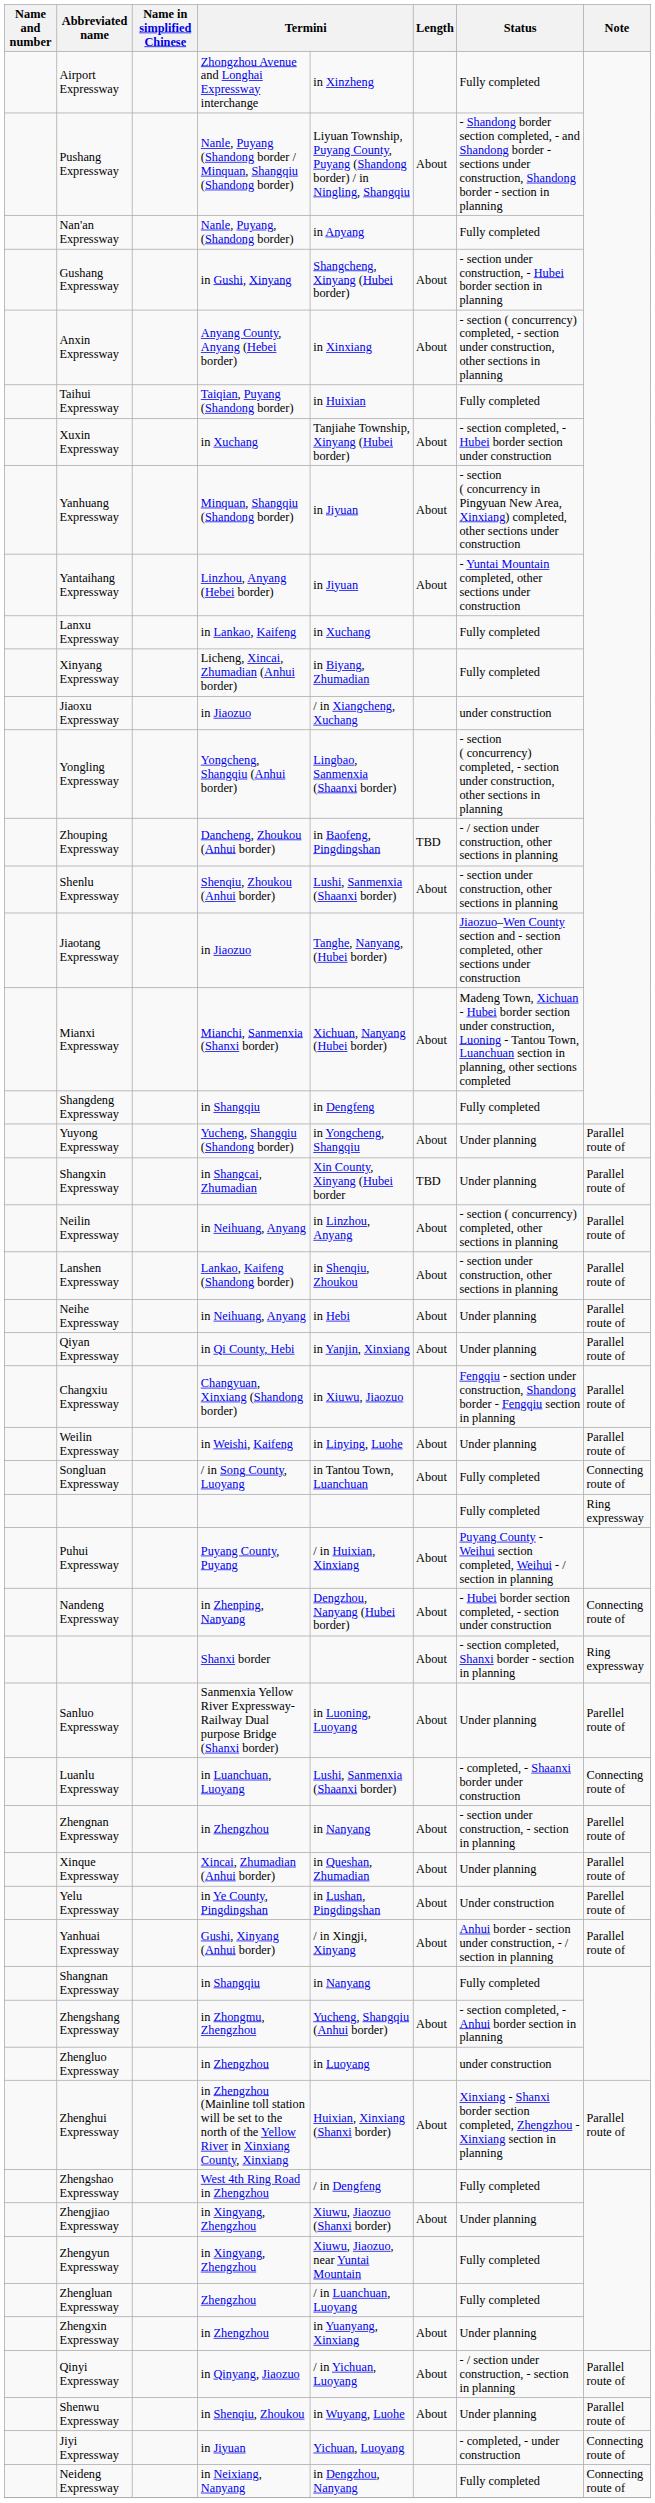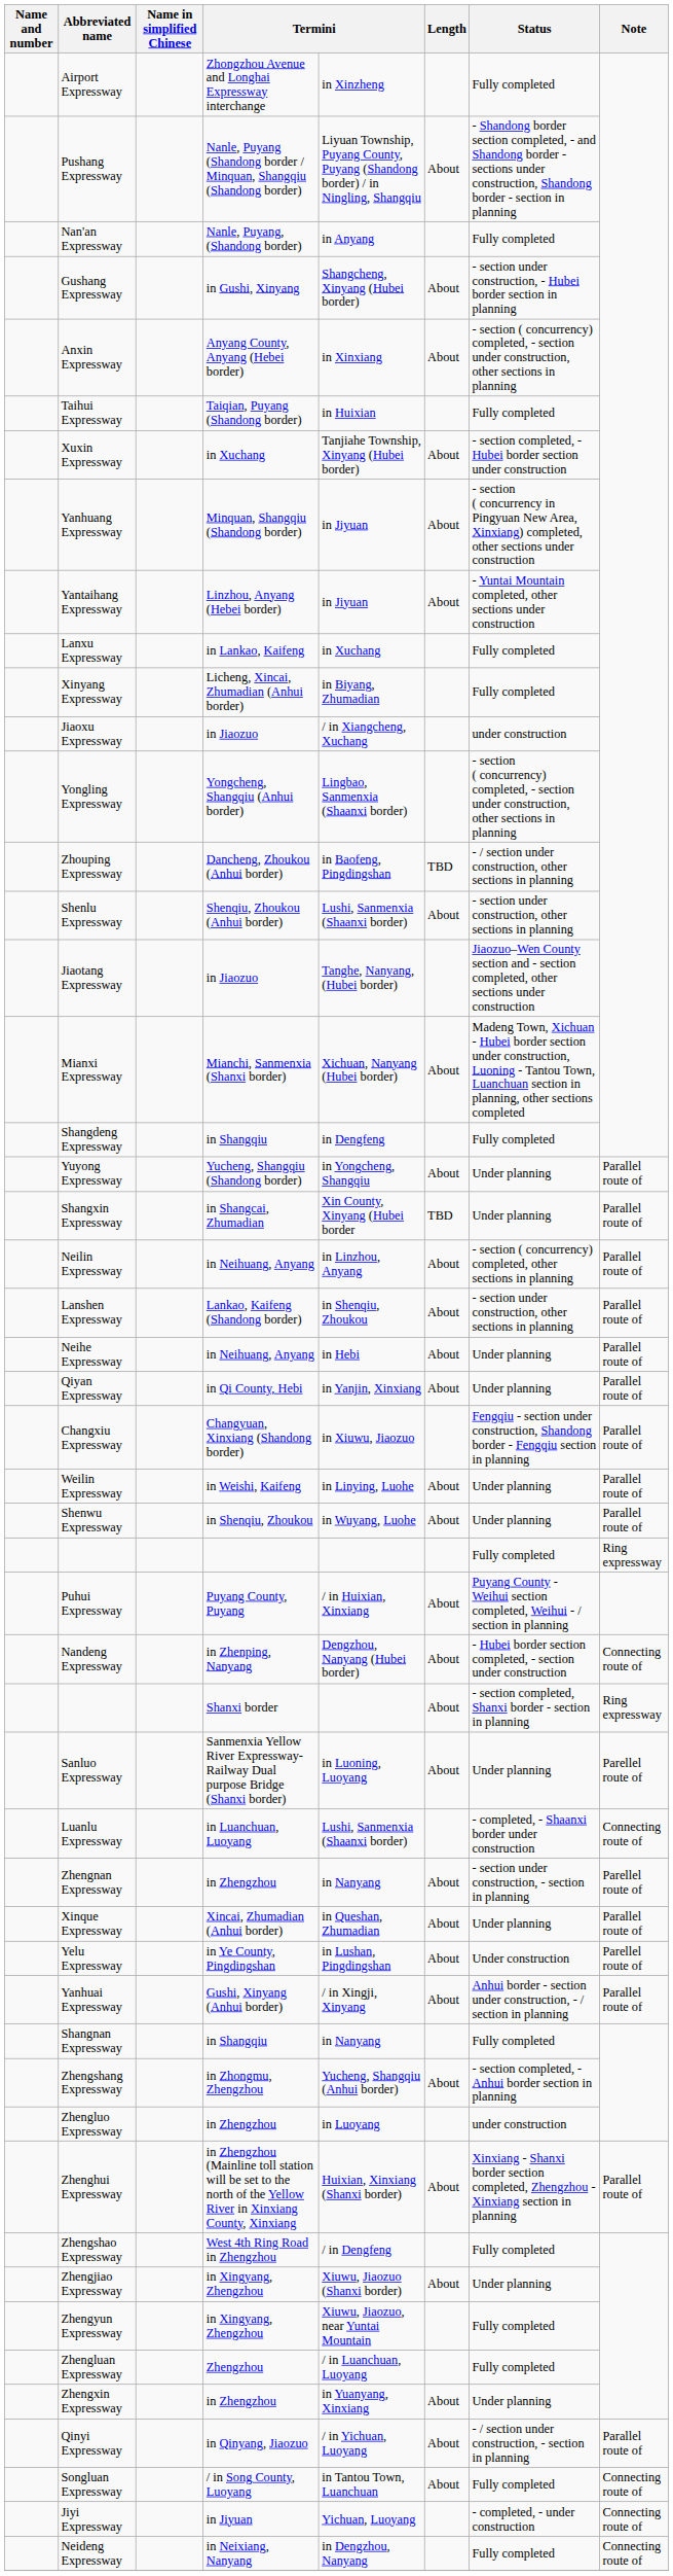 <table class="wikitable" width="95%">
 <tr>
 <th>Name and number</th>
 <th>Abbreviated name</th>
 <th>Name in <a href='#'>simplified Chinese</a></th>
 <th colspan="2">Termini</th>
 <th>Length</th>
 <th>Status</th>
 <th>Note</th>
 </tr>
 <tr>
 <td></td>
 <td>Airport Expressway</td>
 <td></td>
 <td><a href='#'>Zhongzhou Avenue</a> and <a href='#'>Longhai Expressway</a> interchange</td>
 <td> in <a href='#'>Xinzheng</a></td>
 <td></td>
 <td>Fully completed</td>
 </tr>
 <tr>
 <td></td>
 <td>Pushang Expressway</td>
 <td></td>
 <td><a href='#'>Nanle</a>, <a href='#'>Puyang</a> (<a href='#'>Shandong</a> border / <a href='#'>Minquan</a>, <a href='#'>Shangqiu</a> (<a href='#'>Shandong</a> border)</td>
 <td>Liyuan Township, <a href='#'>Puyang County</a>, <a href='#'>Puyang</a> (<a href='#'>Shandong</a> border) /  in <a href='#'>Ningling</a>, <a href='#'>Shangqiu</a></td>
 <td>About </td>
 <td> - <a href='#'>Shandong</a> border section completed,  -  and <a href='#'>Shandong</a> border -  sections under construction, <a href='#'>Shandong</a> border -  section in planning</td>
 </tr>
 <tr>
 <td></td>
 <td>Nan'an Expressway</td>
 <td></td>
 <td><a href='#'>Nanle</a>, <a href='#'>Puyang</a>, (<a href='#'>Shandong</a> border)</td>
 <td> in <a href='#'>Anyang</a></td>
 <td></td>
 <td>Fully completed</td>
 </tr>
 <tr>
 <td></td>
 <td>Gushang Expressway</td>
 <td></td>
 <td> in <a href='#'>Gushi</a>, <a href='#'>Xinyang</a></td>
 <td><a href='#'>Shangcheng</a>, <a href='#'>Xinyang</a> (<a href='#'>Hubei</a> border)</td>
 <td>About </td>
 <td> -  section under construction,  - <a href='#'>Hubei</a> border section in planning</td>
 </tr>
 <tr>
 <td></td>
 <td>Anxin Expressway</td>
 <td></td>
 <td><a href='#'>Anyang County</a>, <a href='#'>Anyang</a> (<a href='#'>Hebei</a> border)</td>
 <td> in <a href='#'>Xinxiang</a></td>
 <td>About </td>
 <td> -  section ( concurrency) completed,  -  section under construction, other sections in planning</td>
 </tr>
 <tr>
 <td></td>
 <td>Taihui Expressway</td>
 <td></td>
 <td><a href='#'>Taiqian</a>, <a href='#'>Puyang</a> (<a href='#'>Shandong</a> border)</td>
 <td> in <a href='#'>Huixian</a></td>
 <td></td>
 <td>Fully completed</td>
 </tr>
 <tr>
 <td></td>
 <td>Xuxin Expressway</td>
 <td></td>
 <td> in <a href='#'>Xuchang</a></td>
 <td>Tanjiahe Township, <a href='#'>Xinyang</a> (<a href='#'>Hubei</a> border)</td>
 <td>About </td>
 <td> -  section completed,  - <a href='#'>Hubei</a> border section under construction</td>
 </tr>
 <tr>
 <td></td>
 <td>Yanhuang Expressway</td>
 <td></td>
 <td><a href='#'>Minquan</a>, <a href='#'>Shangqiu</a> (<a href='#'>Shandong</a> border)</td>
 <td> in <a href='#'>Jiyuan</a></td>
 <td>About </td>
 <td> -  section<br>( concurrency in Pingyuan New Area, <a href='#'>Xinxiang</a>) completed, other sections under construction</td>
 </tr>
 <tr>
 <td></td>
 <td>Yantaihang Expressway</td>
 <td></td>
 <td><a href='#'>Linzhou</a>, <a href='#'>Anyang</a> (<a href='#'>Hebei</a> border)</td>
 <td> in <a href='#'>Jiyuan</a></td>
 <td>About </td>
 <td> - <a href='#'>Yuntai Mountain</a> completed, other sections under construction</td>
 </tr>
 <tr>
 <td></td>
 <td>Lanxu Expressway</td>
 <td></td>
 <td> in <a href='#'>Lankao</a>, <a href='#'>Kaifeng</a></td>
 <td> in <a href='#'>Xuchang</a></td>
 <td></td>
 <td>Fully completed</td>
 </tr>
 <tr>
 <td></td>
 <td>Xinyang Expressway</td>
 <td></td>
 <td>Licheng, <a href='#'>Xincai</a>, <a href='#'>Zhumadian</a> (<a href='#'>Anhui</a> border)</td>
 <td> in <a href='#'>Biyang</a>, <a href='#'>Zhumadian</a></td>
 <td></td>
 <td>Fully completed</td>
 </tr>
 <tr>
 <td></td>
 <td>Jiaoxu Expressway</td>
 <td></td>
 <td> in <a href='#'>Jiaozuo</a></td>
 <td> /  in <a href='#'>Xiangcheng</a>, <a href='#'>Xuchang</a></td>
 <td></td>
 <td>under construction</td>
 </tr>
 <tr>
 <td></td>
 <td>Yongling Expressway</td>
 <td></td>
 <td><a href='#'>Yongcheng</a>, <a href='#'>Shangqiu</a> (<a href='#'>Anhui</a> border)</td>
 <td><a href='#'>Lingbao</a>, <a href='#'>Sanmenxia</a> (<a href='#'>Shaanxi</a> border)</td>
 <td></td>
 <td> -  section<br>( concurrency) completed,  -  section under construction, other sections in planning</td>
 </tr>
 <tr>
 <td></td>
 <td>Zhouping Expressway</td>
 <td></td>
 <td><a href='#'>Dancheng</a>, <a href='#'>Zhoukou</a> (<a href='#'>Anhui</a> border)</td>
 <td> in <a href='#'>Baofeng</a>, <a href='#'>Pingdingshan</a></td>
 <td>TBD</td>
 <td> -  /  section under construction, other sections in planning</td>
 </tr>
 <tr>
 <td></td>
 <td>Shenlu Expressway</td>
 <td></td>
 <td><a href='#'>Shenqiu</a>, <a href='#'>Zhoukou</a> (<a href='#'>Anhui</a> border)</td>
 <td><a href='#'>Lushi</a>, <a href='#'>Sanmenxia</a> (<a href='#'>Shaanxi</a> border)</td>
 <td>About </td>
 <td> -  section under construction, other sections in planning</td>
 </tr>
 <tr>
 <td></td>
 <td>Jiaotang Expressway</td>
 <td></td>
 <td> in <a href='#'>Jiaozuo</a></td>
 <td><a href='#'>Tanghe</a>, <a href='#'>Nanyang</a>, (<a href='#'>Hubei</a> border)</td>
 <td></td>
 <td><a href='#'>Jiaozuo</a>–<a href='#'>Wen County</a> section and  -  section completed, other sections under construction</td>
 </tr>
 <tr>
 <td></td>
 <td>Mianxi Expressway</td>
 <td></td>
 <td><a href='#'>Mianchi</a>, <a href='#'>Sanmenxia</a> (<a href='#'>Shanxi</a> border)</td>
 <td><a href='#'>Xichuan</a>, <a href='#'>Nanyang</a> (<a href='#'>Hubei</a> border)</td>
 <td>About </td>
 <td>Madeng Town, <a href='#'>Xichuan</a> - <a href='#'>Hubei</a> border section under construction, <a href='#'>Luoning</a> - Tantou Town, <a href='#'>Luanchuan</a> section in planning, other sections completed</td>
 </tr>
 <tr>
 <td></td>
 <td>Shangdeng Expressway</td>
 <td></td>
 <td> in <a href='#'>Shangqiu</a></td>
 <td> in <a href='#'>Dengfeng</a></td>
 <td></td>
 <td>Fully completed</td>
 </tr>
 <tr>
 <td></td>
 <td>Yuyong Expressway</td>
 <td></td>
 <td><a href='#'>Yucheng</a>, <a href='#'>Shangqiu</a> (<a href='#'>Shandong</a> border)</td>
 <td> in <a href='#'>Yongcheng</a>, <a href='#'>Shangqiu</a></td>
 <td>About </td>
 <td>Under planning</td>
 <td>Parallel route of </td>
 </tr>
 <tr>
 <td></td>
 <td>Shangxin Expressway</td>
 <td></td>
 <td> in <a href='#'>Shangcai</a>, <a href='#'>Zhumadian</a></td>
 <td><a href='#'>Xin County</a>, <a href='#'>Xinyang</a> (<a href='#'>Hubei</a> border</td>
 <td>TBD</td>
 <td>Under planning</td>
 <td>Parallel route of </td>
 </tr>
 <tr>
 <td></td>
 <td>Neilin Expressway</td>
 <td></td>
 <td> in <a href='#'>Neihuang</a>, <a href='#'>Anyang</a></td>
 <td> in <a href='#'>Linzhou</a>, <a href='#'>Anyang</a></td>
 <td>About </td>
 <td> -  section ( concurrency) completed, other sections in planning</td>
 <td>Parallel route of <br></td>
 </tr>
 <tr>
 <td></td>
 <td>Lanshen Expressway</td>
 <td></td>
 <td><a href='#'>Lankao</a>, <a href='#'>Kaifeng</a> (<a href='#'>Shandong</a> border)</td>
 <td> in <a href='#'>Shenqiu</a>, <a href='#'>Zhoukou</a></td>
 <td>About </td>
 <td> -  section under construction, other sections in planning</td>
 <td>Parallel route of </td>
 </tr>
 <tr>
 <td></td>
 <td>Neihe Expressway</td>
 <td></td>
 <td> in <a href='#'>Neihuang</a>, <a href='#'>Anyang</a></td>
 <td> in <a href='#'>Hebi</a></td>
 <td>About </td>
 <td>Under planning</td>
 <td>Parallel route of </td>
 </tr>
 <tr>
 <td></td>
 <td>Qiyan Expressway</td>
 <td></td>
 <td> in <a href='#'>Qi County, Hebi</a></td>
 <td> in <a href='#'>Yanjin</a>, <a href='#'>Xinxiang</a></td>
 <td>About </td>
 <td>Under planning</td>
 <td>Parallel route of </td>
 </tr>
 <tr>
 <td></td>
 <td>Changxiu Expressway</td>
 <td></td>
 <td><a href='#'>Changyuan</a>, <a href='#'>Xinxiang</a> (<a href='#'>Shandong</a> border)</td>
 <td> in <a href='#'>Xiuwu</a>, <a href='#'>Jiaozuo</a></td>
 <td></td>
 <td><a href='#'>Fengqiu</a> -  section under construction, <a href='#'>Shandong</a> border - <a href='#'>Fengqiu</a> section in planning</td>
 <td>Parallel route of </td>
 </tr>
 <tr>
 <td></td>
 <td>Weilin Expressway</td>
 <td></td>
 <td> in <a href='#'>Weishi</a>, <a href='#'>Kaifeng</a></td>
 <td> in <a href='#'>Linying</a>, <a href='#'>Luohe</a></td>
 <td>About </td>
 <td>Under planning</td>
 <td>Parallel route of </td>
 </tr>
 <tr>
 <td></td>
-<td>Songluan Expressway</td>
+<td>Shenwu Expressway</td>
 <td></td>
-<td> /  in <a href='#'>Song County</a>, <a href='#'>Luoyang</a></td>
-<td> in Tantou Town, <a href='#'>Luanchuan</a></td>
+<td> in <a href='#'>Shenqiu</a>, <a href='#'>Zhoukou</a></td>
+<td> in <a href='#'>Wuyang</a>, <a href='#'>Luohe</a></td>
 <td>About </td>
-<td>Fully completed</td>
-<td>Connecting route of </td>
+<td>Under planning</td>
+<td>Parallel route of </td>
 </tr>
 <tr>
 <td></td>
 <td></td>
 <td></td>
 <td></td>
 <td></td>
 <td></td>
 <td>Fully completed</td>
 <td>Ring expressway</td>
 </tr>
 <tr>
 <td></td>
 <td>Puhui Expressway</td>
 <td></td>
 <td><a href='#'>Puyang County</a>, <a href='#'>Puyang</a></td>
 <td> /  in <a href='#'>Huixian</a>, <a href='#'>Xinxiang</a></td>
 <td>About </td>
 <td><a href='#'>Puyang County</a> - <a href='#'>Weihui</a> section completed, <a href='#'>Weihui</a> -  /  section in planning</td>
 </tr>
 <tr>
 <td></td>
 <td>Nandeng Expressway</td>
 <td></td>
 <td> in <a href='#'>Zhenping</a>, <a href='#'>Nanyang</a></td>
 <td><a href='#'>Dengzhou</a>, <a href='#'>Nanyang</a> (<a href='#'>Hubei</a> border)</td>
 <td>About </td>
 <td> - <a href='#'>Hubei</a> border section completed,  -  section under construction</td>
 <td>Connecting route of </td>
 </tr>
 <tr>
 <td></td>
 <td></td>
 <td></td>
 <td><a href='#'>Shanxi</a> border</td>
 <td></td>
 <td>About </td>
 <td> -  section completed, <a href='#'>Shanxi</a> border -  section in planning</td>
 <td>Ring expressway</td>
 </tr>
 <tr>
 <td></td>
 <td>Sanluo Expressway</td>
 <td></td>
 <td>Sanmenxia Yellow River Expressway-Railway Dual purpose Bridge (<a href='#'>Shanxi</a> border)</td>
 <td> in <a href='#'>Luoning</a>, <a href='#'>Luoyang</a></td>
 <td>About </td>
 <td>Under planning</td>
 <td>Parellel route of </td>
 </tr>
 <tr>
 <td></td>
 <td>Luanlu Expressway</td>
 <td></td>
 <td> in <a href='#'>Luanchuan</a>, <a href='#'>Luoyang</a></td>
 <td><a href='#'>Lushi</a>, <a href='#'>Sanmenxia</a> (<a href='#'>Shaanxi</a> border)</td>
 <td></td>
 <td> -  completed,  - <a href='#'>Shaanxi</a> border under construction</td>
 <td>Connecting route of </td>
 </tr>
 <tr>
 <td></td>
 <td>Zhengnan Expressway</td>
 <td></td>
 <td> in <a href='#'>Zhengzhou</a></td>
 <td> in <a href='#'>Nanyang</a></td>
 <td>About </td>
 <td> -  section under construction,  -  section in planning</td>
 <td>Parellel route of </td>
 </tr>
 <tr>
 <td></td>
 <td>Xinque Expressway</td>
 <td></td>
 <td><a href='#'>Xincai</a>, <a href='#'>Zhumadian</a> (<a href='#'>Anhui</a> border)</td>
 <td> in <a href='#'>Queshan</a>, <a href='#'>Zhumadian</a></td>
 <td>About </td>
 <td>Under planning</td>
 <td>Parallel route of </td>
 </tr>
 <tr>
 <td></td>
 <td>Yelu Expressway</td>
 <td></td>
 <td> in <a href='#'>Ye County</a>, <a href='#'>Pingdingshan</a></td>
 <td> in <a href='#'>Lushan</a>, <a href='#'>Pingdingshan</a></td>
 <td>About </td>
 <td>Under construction</td>
 <td>Parellel route of </td>
 </tr>
 <tr>
 <td></td>
 <td>Yanhuai Expressway</td>
 <td></td>
 <td><a href='#'>Gushi</a>, <a href='#'>Xinyang</a> (<a href='#'>Anhui</a> border)</td>
 <td> / in Xingji, <a href='#'>Xinyang</a></td>
 <td>About </td>
 <td><a href='#'>Anhui</a> border -  section under construction,  -  /  section in planning</td>
 <td>Parallel route of </td>
 </tr>
 <tr>
 <td></td>
 <td>Shangnan Expressway</td>
 <td></td>
 <td> in <a href='#'>Shangqiu</a></td>
 <td> in <a href='#'>Nanyang</a></td>
 <td></td>
 <td>Fully completed</td>
 </tr>
 <tr>
 <td></td>
 <td>Zhengshang Expressway</td>
 <td></td>
 <td> in <a href='#'>Zhongmu</a>, <a href='#'>Zhengzhou</a></td>
 <td><a href='#'>Yucheng</a>, <a href='#'>Shangqiu</a> (<a href='#'>Anhui</a> border)</td>
 <td>About </td>
 <td> -  section completed,  - <a href='#'>Anhui</a> border section in planning</td>
 </tr>
 <tr>
 <td></td>
 <td>Zhengluo Expressway</td>
 <td></td>
 <td> in <a href='#'>Zhengzhou</a></td>
 <td> in <a href='#'>Luoyang</a></td>
 <td></td>
 <td>under construction</td>
 </tr>
 <tr>
 <td></td>
 <td>Zhenghui Expressway</td>
 <td></td>
 <td> in <a href='#'>Zhengzhou</a> (Mainline toll station will be set to the north of the <a href='#'>Yellow River</a> in <a href='#'>Xinxiang County</a>, <a href='#'>Xinxiang</a></td>
 <td><a href='#'>Huixian</a>, <a href='#'>Xinxiang</a> (<a href='#'>Shanxi</a> border)</td>
 <td>About </td>
 <td><a href='#'>Xinxiang</a> - <a href='#'>Shanxi</a> border section completed, <a href='#'>Zhengzhou</a> - <a href='#'>Xinxiang</a> section in planning</td>
 <td>Parallel route of </td>
 </tr>
 <tr>
 <td></td>
 <td>Zhengshao Expressway</td>
 <td></td>
 <td><a href='#'>West 4th Ring Road</a> in <a href='#'>Zhengzhou</a></td>
 <td> /  in <a href='#'>Dengfeng</a></td>
 <td></td>
 <td>Fully completed</td>
 </tr>
 <tr>
 <td></td>
 <td>Zhengjiao Expressway</td>
 <td></td>
 <td> in <a href='#'>Xingyang</a>, <a href='#'>Zhengzhou</a></td>
 <td><a href='#'>Xiuwu</a>, <a href='#'>Jiaozuo</a> (<a href='#'>Shanxi</a> border)</td>
 <td>About </td>
 <td>Under planning</td>
 </tr>
 <tr>
 <td></td>
 <td>Zhengyun Expressway</td>
 <td></td>
 <td> in <a href='#'>Xingyang</a>, <a href='#'>Zhengzhou</a></td>
 <td><a href='#'>Xiuwu</a>, <a href='#'>Jiaozuo</a>, near <a href='#'>Yuntai Mountain</a></td>
 <td></td>
 <td>Fully completed</td>
 </tr>
 <tr>
 <td></td>
 <td>Zhengluan Expressway</td>
 <td></td>
 <td><a href='#'>Zhengzhou</a></td>
 <td> /  in <a href='#'>Luanchuan</a>, <a href='#'>Luoyang</a></td>
 <td></td>
 <td>Fully completed</td>
 </tr>
 <tr>
 <td></td>
 <td>Zhengxin Expressway</td>
 <td></td>
 <td> in <a href='#'>Zhengzhou</a></td>
 <td> in <a href='#'>Yuanyang</a>, <a href='#'>Xinxiang</a></td>
 <td>About </td>
 <td>Under planning</td>
 </tr>
 <tr>
 <td></td>
 <td>Qinyi Expressway</td>
 <td></td>
 <td> in <a href='#'>Qinyang</a>, <a href='#'>Jiaozuo</a></td>
 <td> /  in <a href='#'>Yichuan</a>, <a href='#'>Luoyang</a></td>
 <td>About </td>
 <td> -  /  section under construction,  -  section in planning</td>
 <td>Parallel route of </td>
 </tr>
 <tr>
 <td></td>
-<td>Shenwu Expressway</td>
+<td>Songluan Expressway</td>
 <td></td>
-<td> in <a href='#'>Shenqiu</a>, <a href='#'>Zhoukou</a></td>
-<td> in <a href='#'>Wuyang</a>, <a href='#'>Luohe</a></td>
+<td> /  in <a href='#'>Song County</a>, <a href='#'>Luoyang</a></td>
+<td> in Tantou Town, <a href='#'>Luanchuan</a></td>
 <td>About </td>
-<td>Under planning</td>
-<td>Parallel route of </td>
+<td>Fully completed</td>
+<td>Connecting route of </td>
 </tr>
 <tr>
 <td></td>
 <td>Jiyi Expressway</td>
 <td></td>
 <td> in <a href='#'>Jiyuan</a></td>
 <td> <a href='#'>Yichuan</a>, <a href='#'>Luoyang</a></td>
 <td></td>
 <td> -  completed,  -  under construction</td>
 <td>Connecting route of </td>
 </tr>
 <tr>
 <td></td>
 <td>Neideng Expressway</td>
 <td></td>
 <td> in <a href='#'>Neixiang</a>, <a href='#'>Nanyang</a></td>
 <td> in <a href='#'>Dengzhou</a>, <a href='#'>Nanyang</a></td>
 <td></td>
 <td>Fully completed</td>
 <td>Connecting route of </td>
 </tr>
 <tr>
 </tr>
 </table>
